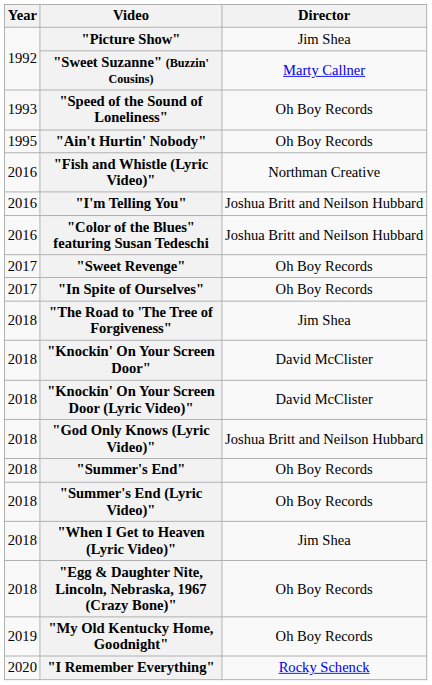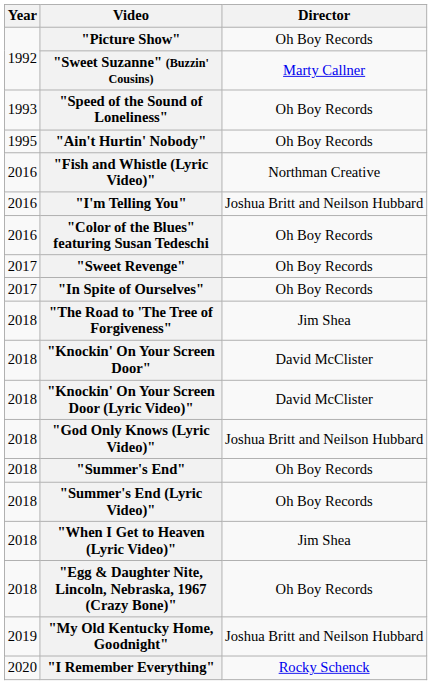 <table class="wikitable" style="text-align:center;">
 <tr>
 <th>Year</th>
 <th style="width:12em;">Video</th>
 <th>Director</th>
 </tr>
 <tr>
 <td rowspan="2">1992</td>
 <th scope="row">"Picture Show"</th>
-<td>Jim Shea</td>
+<td>Oh Boy Records</td>
 </tr>
 <tr>
 <th scope="row">"Sweet Suzanne" <small>(Buzzin' Cousins)</small></th>
 <td><a href='#'>Marty Callner</a></td>
 </tr>
 <tr>
 <td>1993</td>
 <th scope="row">"Speed of the Sound of Loneliness" </th>
 <td>Oh Boy Records</td>
 </tr>
 <tr>
 <td>1995</td>
 <th scope="row">"Ain't Hurtin' Nobody"</th>
 <td>Oh Boy Records</td>
 </tr>
 <tr>
 <td>2016</td>
 <th scope="row">"Fish and Whistle (Lyric Video)"</th>
 <td>Northman Creative</td>
 </tr>
 <tr>
 <td>2016</td>
 <th scope="row">"I'm Telling You"<br></th>
 <td>Joshua Britt and Neilson Hubbard</td>
 </tr>
 <tr>
 <td>2016</td>
 <th scope="row">"Color of the Blues" featuring Susan Tedeschi</th>
-<td>Joshua Britt and Neilson Hubbard</td>
+<td>Oh Boy Records</td>
 </tr>
 <tr>
 <td>2017</td>
 <th scope="row">"Sweet Revenge"</th>
 <td>Oh Boy Records</td>
 </tr>
 <tr>
 <td>2017</td>
 <th scope="row">"In Spite of Ourselves"</th>
 <td>Oh Boy Records</td>
 </tr>
 <tr>
 <td>2018</td>
 <th scope="row">"The Road to 'The Tree of Forgiveness"</th>
 <td>Jim Shea</td>
 </tr>
 <tr>
 <td>2018</td>
 <th scope="row">"Knockin' On Your Screen Door"</th>
 <td>David McClister</td>
 </tr>
 <tr>
 <td>2018</td>
 <th scope="row">"Knockin' On Your Screen Door (Lyric Video)"</th>
 <td>David McClister</td>
 </tr>
 <tr>
 <td>2018</td>
 <th scope="row">"God Only Knows (Lyric Video)"</th>
 <td>Joshua Britt and Neilson Hubbard</td>
 </tr>
 <tr>
 <td>2018</td>
 <th scope="row">"Summer's End"</th>
 <td>Oh Boy Records</td>
 </tr>
 <tr>
 <td>2018</td>
 <th scope="row">"Summer's End (Lyric Video)"</th>
 <td>Oh Boy Records</td>
 </tr>
 <tr>
 <td>2018</td>
 <th scope="row">"When I Get to Heaven (Lyric Video)"</th>
 <td>Jim Shea</td>
 </tr>
 <tr>
 <td>2018</td>
 <th scope="row">"Egg & Daughter Nite, Lincoln, Nebraska, 1967 (Crazy Bone)"</th>
 <td>Oh Boy Records</td>
 </tr>
 <tr>
 <td>2019</td>
 <th scope="row">"My Old Kentucky Home, Goodnight"</th>
-<td>Oh Boy Records</td>
+<td>Joshua Britt and Neilson Hubbard</td>
 </tr>
 <tr>
 <td>2020</td>
 <th scope="row">"I Remember Everything"</th>
 <td><a href='#'>Rocky Schenck</a></td>
 </tr>
 </table>
